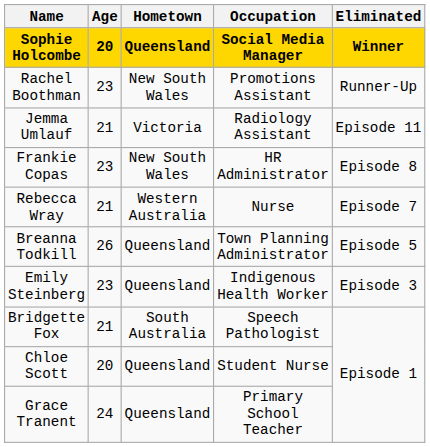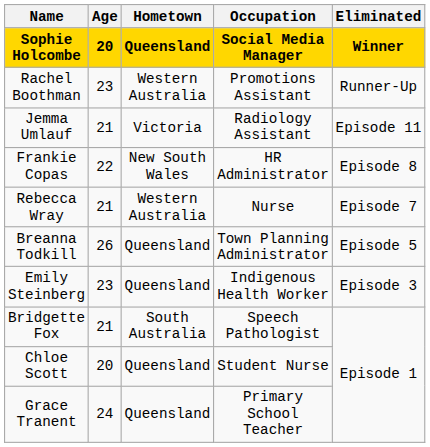 <table class="wikitable plainrowheaders" style="text-align:center; width:60%; font-size:100%;">
 <tr>
 <th width=200>Name</th>
 <th width=25>Age</th>
 <th width=200>Hometown</th>
 <th width=250>Occupation</th>
 <th width=120>Eliminated</th>
 </tr>
 <tr bgcolor="gold"|>
 <td><strong>Sophie Holcombe</strong></td>
 <td><strong>20</strong></td>
 <td><strong>Queensland</strong></td>
 <td><strong>Social Media Manager</strong></td>
 <td><strong>Winner</strong></td>
 </tr>
 <tr>
 <td>Rachel Boothman</td>
 <td>23</td>
-<td>New South Wales</td>
+<td>Western Australia</td>
 <td>Promotions Assistant</td>
 <td>Runner-Up</td>
 </tr>
 <tr>
 <td>Jemma Umlauf</td>
 <td>21</td>
 <td>Victoria</td>
 <td>Radiology Assistant</td>
 <td>Episode 11</td>
 </tr>
 <tr>
 <td>Frankie Copas</td>
-<td>23</td>
+<td>22</td>
 <td>New South Wales</td>
 <td>HR Administrator</td>
 <td>Episode 8</td>
 </tr>
 <tr>
 <td>Rebecca Wray</td>
 <td>21</td>
 <td>Western Australia</td>
 <td>Nurse</td>
 <td>Episode 7</td>
 </tr>
 <tr>
 <td>Breanna Todkill</td>
 <td>26</td>
 <td>Queensland</td>
 <td>Town Planning Administrator</td>
 <td>Episode 5</td>
 </tr>
 <tr>
 <td>Emily Steinberg</td>
 <td>23</td>
 <td>Queensland</td>
 <td>Indigenous Health Worker</td>
 <td>Episode 3</td>
 </tr>
 <tr>
 <td>Bridgette Fox</td>
 <td>21</td>
 <td>South Australia</td>
 <td>Speech Pathologist</td>
 <td rowspan="3">Episode 1</td>
 </tr>
 <tr>
 <td>Chloe Scott</td>
 <td>20</td>
 <td>Queensland</td>
 <td>Student Nurse</td>
 </tr>
 <tr>
 <td>Grace Tranent</td>
 <td>24</td>
 <td>Queensland</td>
 <td>Primary School Teacher</td>
 </tr>
 </table>
